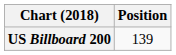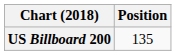 <table class="wikitable plainrowheaders" style="text-align:center">
 <tr>
 <th scope="col">Chart (2018)</th>
 <th scope="col">Position</th>
 </tr>
 <tr>
 <th scope="row">US <em>Billboard</em> 200</th>
-<td>139</td>
+<td>135</td>
 </tr>
 </table>
